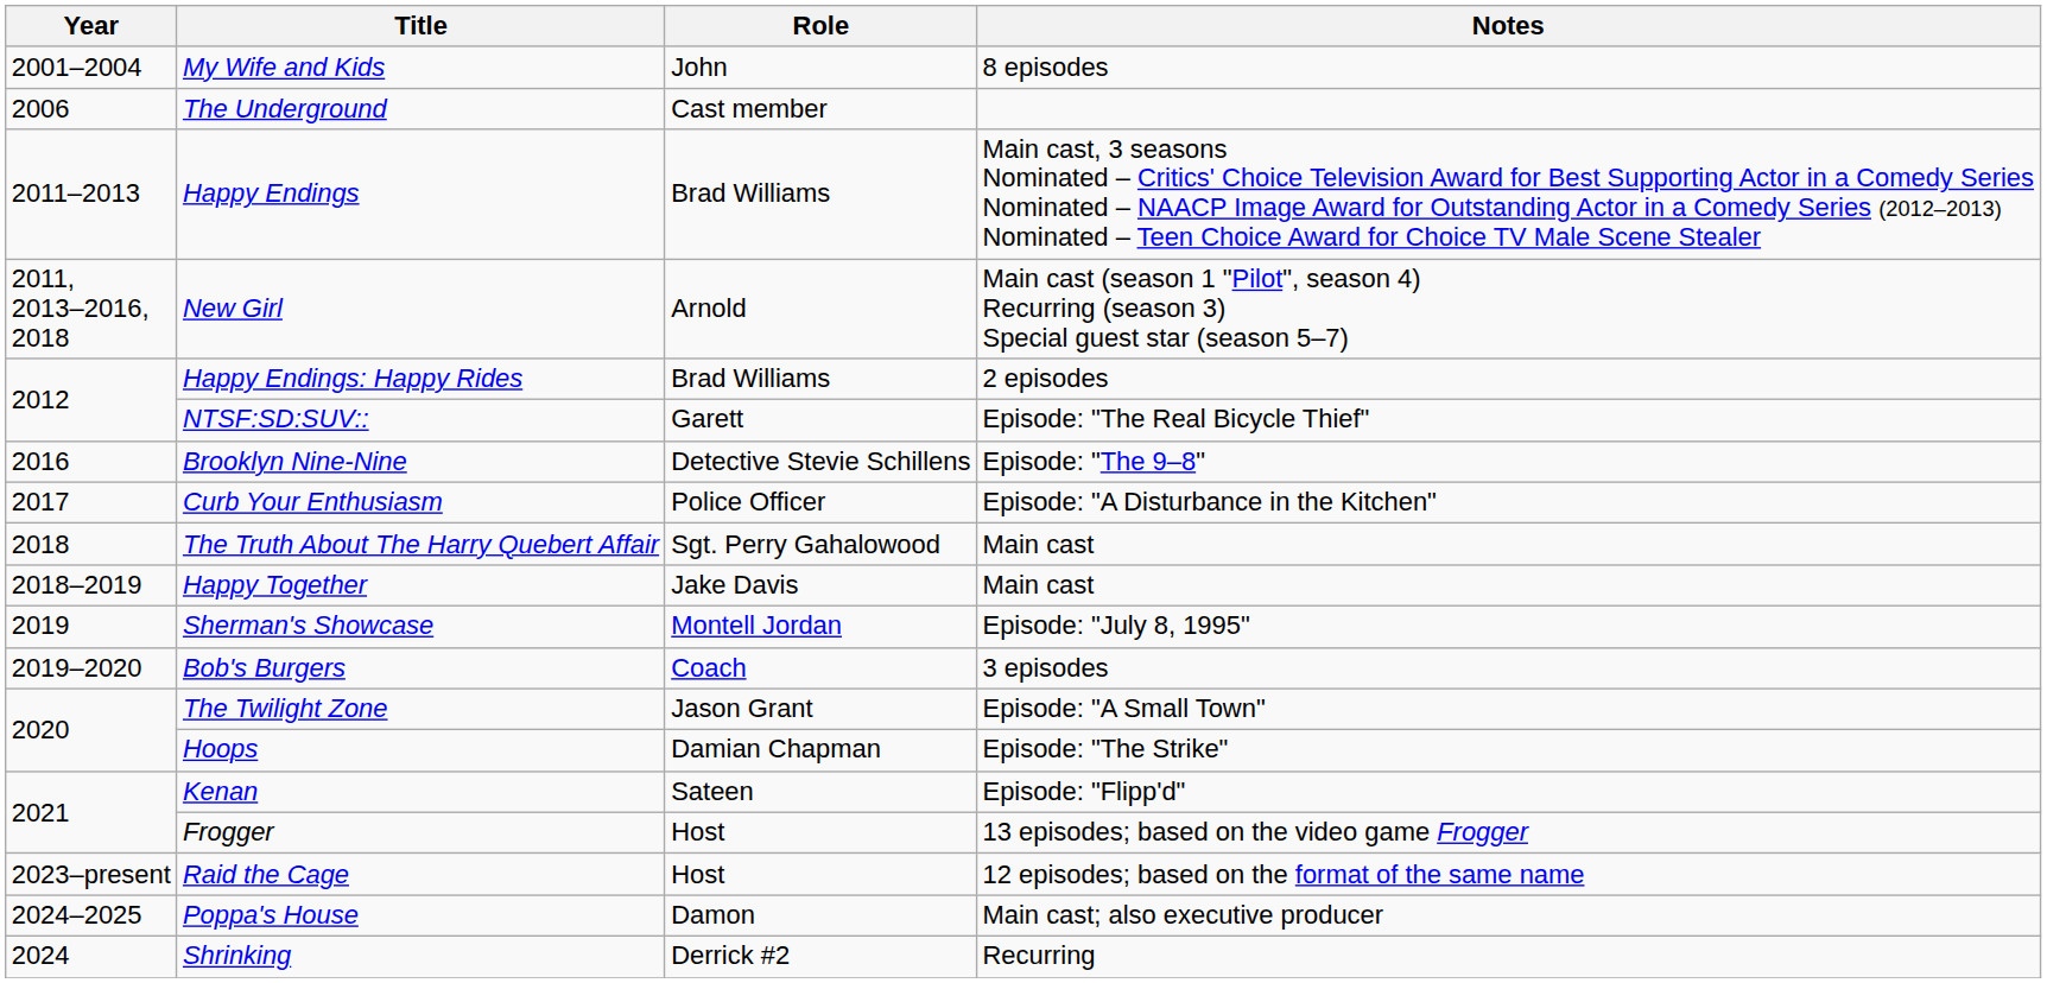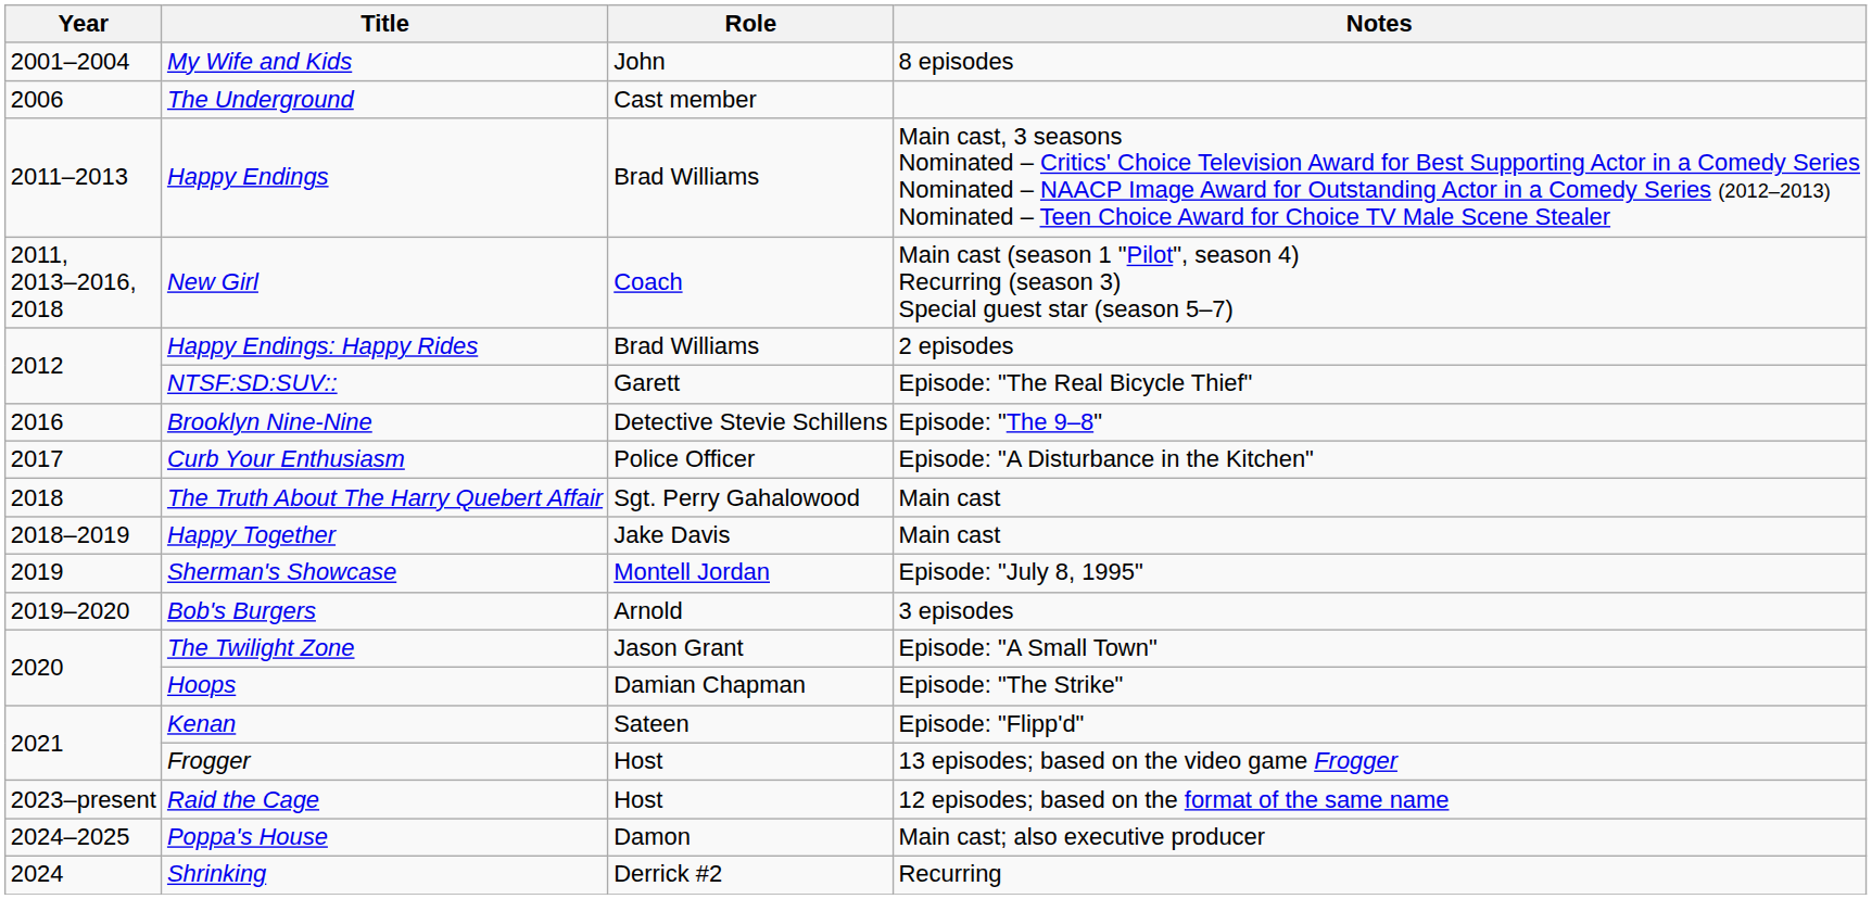 <table class="wikitable sortable">
 <tr>
 <th>Year</th>
 <th>Title</th>
 <th>Role</th>
 <th class="unsortable">Notes</th>
 </tr>
 <tr>
 <td>2001–2004</td>
 <td><em><a href='#'>My Wife and Kids</a></em></td>
 <td>John</td>
 <td>8 episodes</td>
 </tr>
 <tr>
 <td>2006</td>
 <td><em><a href='#'>The Underground</a></em></td>
 <td>Cast member</td>
 <td></td>
 </tr>
 <tr>
 <td>2011–2013</td>
 <td><em><a href='#'>Happy Endings</a></em></td>
 <td>Brad Williams</td>
 <td>Main cast, 3 seasons<br>Nominated – <a href='#'>Critics' Choice Television Award for Best Supporting Actor in a Comedy Series</a><br>Nominated – <a href='#'>NAACP Image Award for Outstanding Actor in a Comedy Series</a> <small>(2012–2013)</small><br>Nominated – <a href='#'>Teen Choice Award for Choice TV Male Scene Stealer</a></td>
 </tr>
 <tr>
 <td>2011,<br>2013–2016,<br>2018</td>
 <td><em><a href='#'>New Girl</a></em></td>
-<td>Arnold</td>
+<td><a href='#'>Coach</a></td>
 <td>Main cast (season 1 "<a href='#'>Pilot</a>", season 4)<br>Recurring (season 3)<br>Special guest star (season 5–7)</td>
 </tr>
 <tr>
 <td rowspan="2">2012</td>
 <td><em><a href='#'>Happy Endings: Happy Rides</a></em></td>
 <td>Brad Williams</td>
 <td>2 episodes</td>
 </tr>
 <tr>
 <td><em><a href='#'>NTSF:SD:SUV::</a></em></td>
 <td>Garett</td>
 <td>Episode: "The Real Bicycle Thief"</td>
 </tr>
 <tr>
 <td>2016</td>
 <td><em><a href='#'>Brooklyn Nine-Nine</a></em></td>
 <td>Detective Stevie Schillens</td>
 <td>Episode: "<a href='#'>The 9–8</a>"</td>
 </tr>
 <tr>
 <td>2017</td>
 <td><em><a href='#'>Curb Your Enthusiasm</a></em></td>
 <td>Police Officer</td>
 <td>Episode: "A Disturbance in the Kitchen"</td>
 </tr>
 <tr>
 <td>2018</td>
 <td><em><a href='#'>The Truth About The Harry Quebert Affair</a></em></td>
 <td>Sgt. Perry Gahalowood</td>
 <td>Main cast</td>
 </tr>
 <tr>
 <td>2018–2019</td>
 <td><em><a href='#'>Happy Together</a></em></td>
 <td>Jake Davis</td>
 <td>Main cast</td>
 </tr>
 <tr>
 <td>2019</td>
 <td><em><a href='#'>Sherman's Showcase</a></em></td>
 <td><a href='#'>Montell Jordan</a></td>
 <td>Episode: "July 8, 1995"</td>
 </tr>
 <tr>
 <td>2019–2020</td>
 <td><em><a href='#'>Bob's Burgers</a></em></td>
-<td><a href='#'>Coach</a></td>
+<td>Arnold</td>
 <td>3 episodes</td>
 </tr>
 <tr>
 <td rowspan="2">2020</td>
 <td><em><a href='#'>The Twilight Zone</a></em></td>
 <td>Jason Grant</td>
 <td>Episode: "A Small Town"</td>
 </tr>
 <tr>
 <td><em><a href='#'>Hoops</a></em></td>
 <td>Damian Chapman</td>
 <td>Episode: "The Strike"</td>
 </tr>
 <tr>
 <td rowspan="2">2021</td>
 <td><em><a href='#'>Kenan</a></em></td>
 <td>Sateen</td>
 <td>Episode: "Flipp'd"</td>
 </tr>
 <tr>
 <td><em>Frogger</em></td>
 <td>Host</td>
 <td>13 episodes; based on the video game <em><a href='#'>Frogger</a></em></td>
 </tr>
 <tr>
 <td>2023–present</td>
 <td><em><a href='#'>Raid the Cage</a></em></td>
 <td>Host</td>
 <td>12 episodes; based on the <a href='#'>format of the same name</a></td>
 </tr>
 <tr>
 <td>2024–2025</td>
 <td><em><a href='#'>Poppa's House</a></em></td>
 <td>Damon</td>
 <td>Main cast; also executive producer</td>
 </tr>
 <tr>
 <td>2024</td>
 <td><em><a href='#'>Shrinking</a></em></td>
 <td>Derrick #2</td>
 <td>Recurring</td>
 </tr>
 </table>
